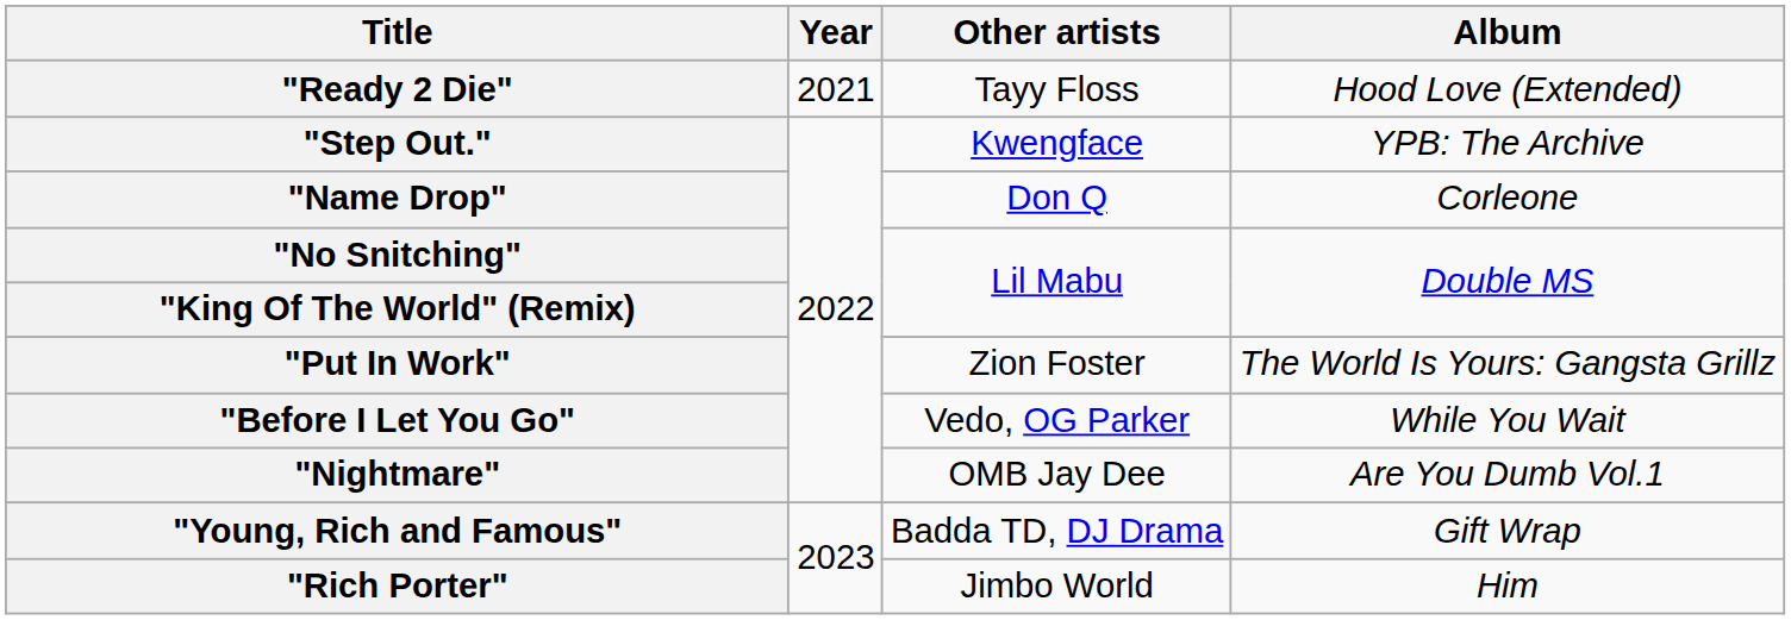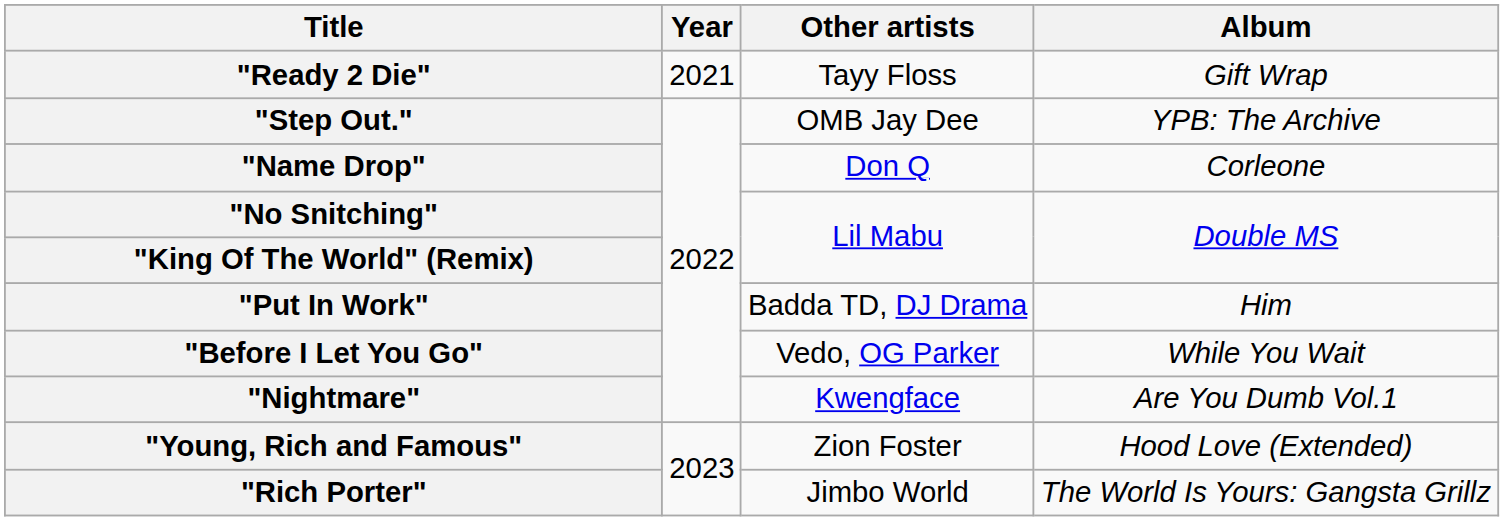 <table class="wikitable plainrowheaders" style="text-align:center;">
 <tr>
 <th scope="col" style="width:22em;">Title</th>
 <th scope="col" style="width:1em;">Year</th>
 <th scope="col">Other artists</th>
 <th scope="col">Album</th>
 </tr>
 <tr>
 <th scope="row">"Ready 2 Die"</th>
 <td>2021</td>
 <td>Tayy Floss</td>
-<td><em>Hood Love (Extended)</em></td>
+<td><em>Gift Wrap</em></td>
 </tr>
 <tr>
 <th scope="row">"Step Out."</th>
 <td rowspan="7">2022</td>
-<td><a href='#'>Kwengface</a></td>
+<td>OMB Jay Dee</td>
 <td><em>YPB: The Archive</em></td>
 </tr>
 <tr>
 <th scope="Row">"Name Drop"</th>
 <td><a href='#'>Don Q</a></td>
 <td><em>Corleone</em></td>
 </tr>
 <tr>
 <th scope="row">"No Snitching"</th>
 <td rowspan="2"><a href='#'>Lil Mabu</a></td>
 <td rowspan="2"><em><a href='#'>Double MS</a></em></td>
 </tr>
 <tr>
 <th scope="row">"King Of The World" (Remix)</th>
 </tr>
 <tr>
 <th scope="row">"Put In Work"</th>
-<td>Zion Foster</td>
-<td><em>The World Is Yours: Gangsta Grillz</em></td>
+<td>Badda TD, <a href='#'>DJ Drama</a></td>
+<td><em>Him</em></td>
 </tr>
 <tr>
 <th Scope="row">"Before I Let You Go"</th>
 <td>Vedo, <a href='#'>OG Parker</a></td>
 <td><em>While You Wait</em></td>
 </tr>
 <tr>
 <th Scope="row">"Nightmare"</th>
-<td>OMB Jay Dee</td>
+<td><a href='#'>Kwengface</a></td>
 <td><em>Are You Dumb Vol.1</em></td>
 </tr>
 <tr>
 <th scope="Row">"Young, Rich and Famous"</th>
 <td rowspan="2">2023</td>
-<td>Badda TD, <a href='#'>DJ Drama</a></td>
-<td><em>Gift Wrap</em></td>
+<td>Zion Foster</td>
+<td><em>Hood Love (Extended)</em></td>
 </tr>
 <tr>
 <th scope="row">"Rich Porter"</th>
 <td>Jimbo World</td>
-<td><em>Him</em></td>
+<td><em>The World Is Yours: Gangsta Grillz</em></td>
 </tr>
 </table>
